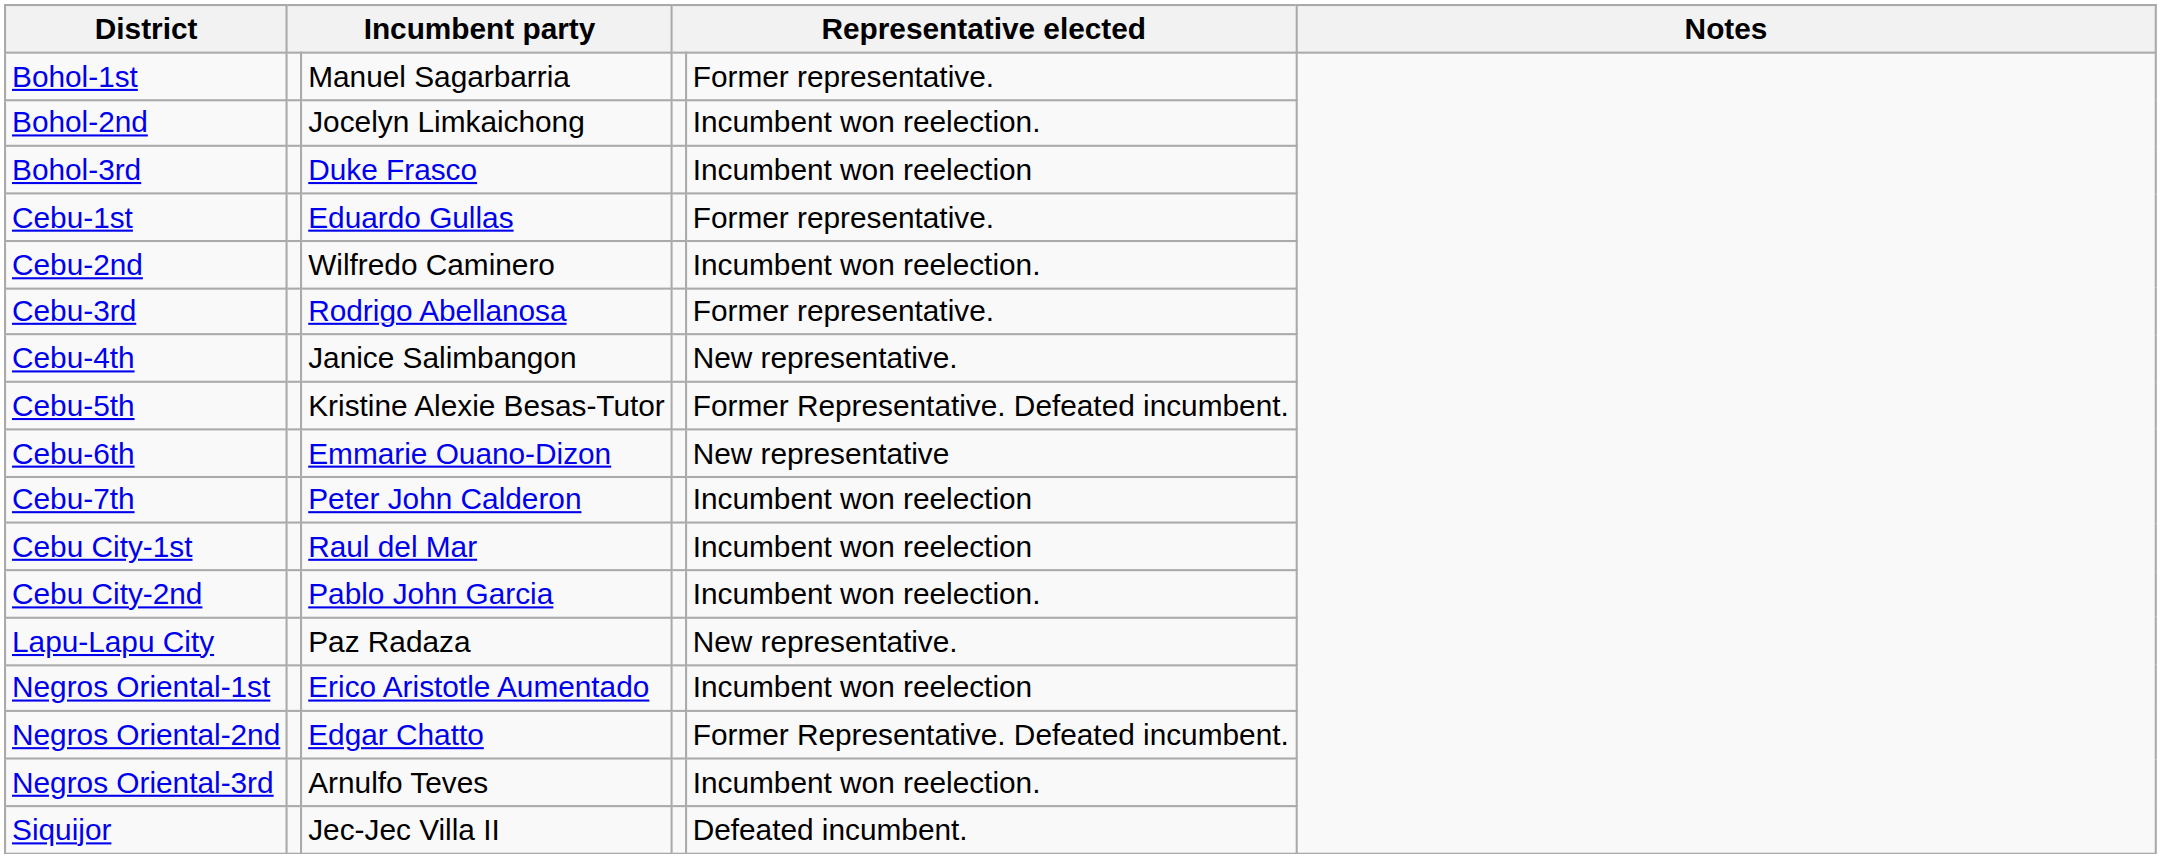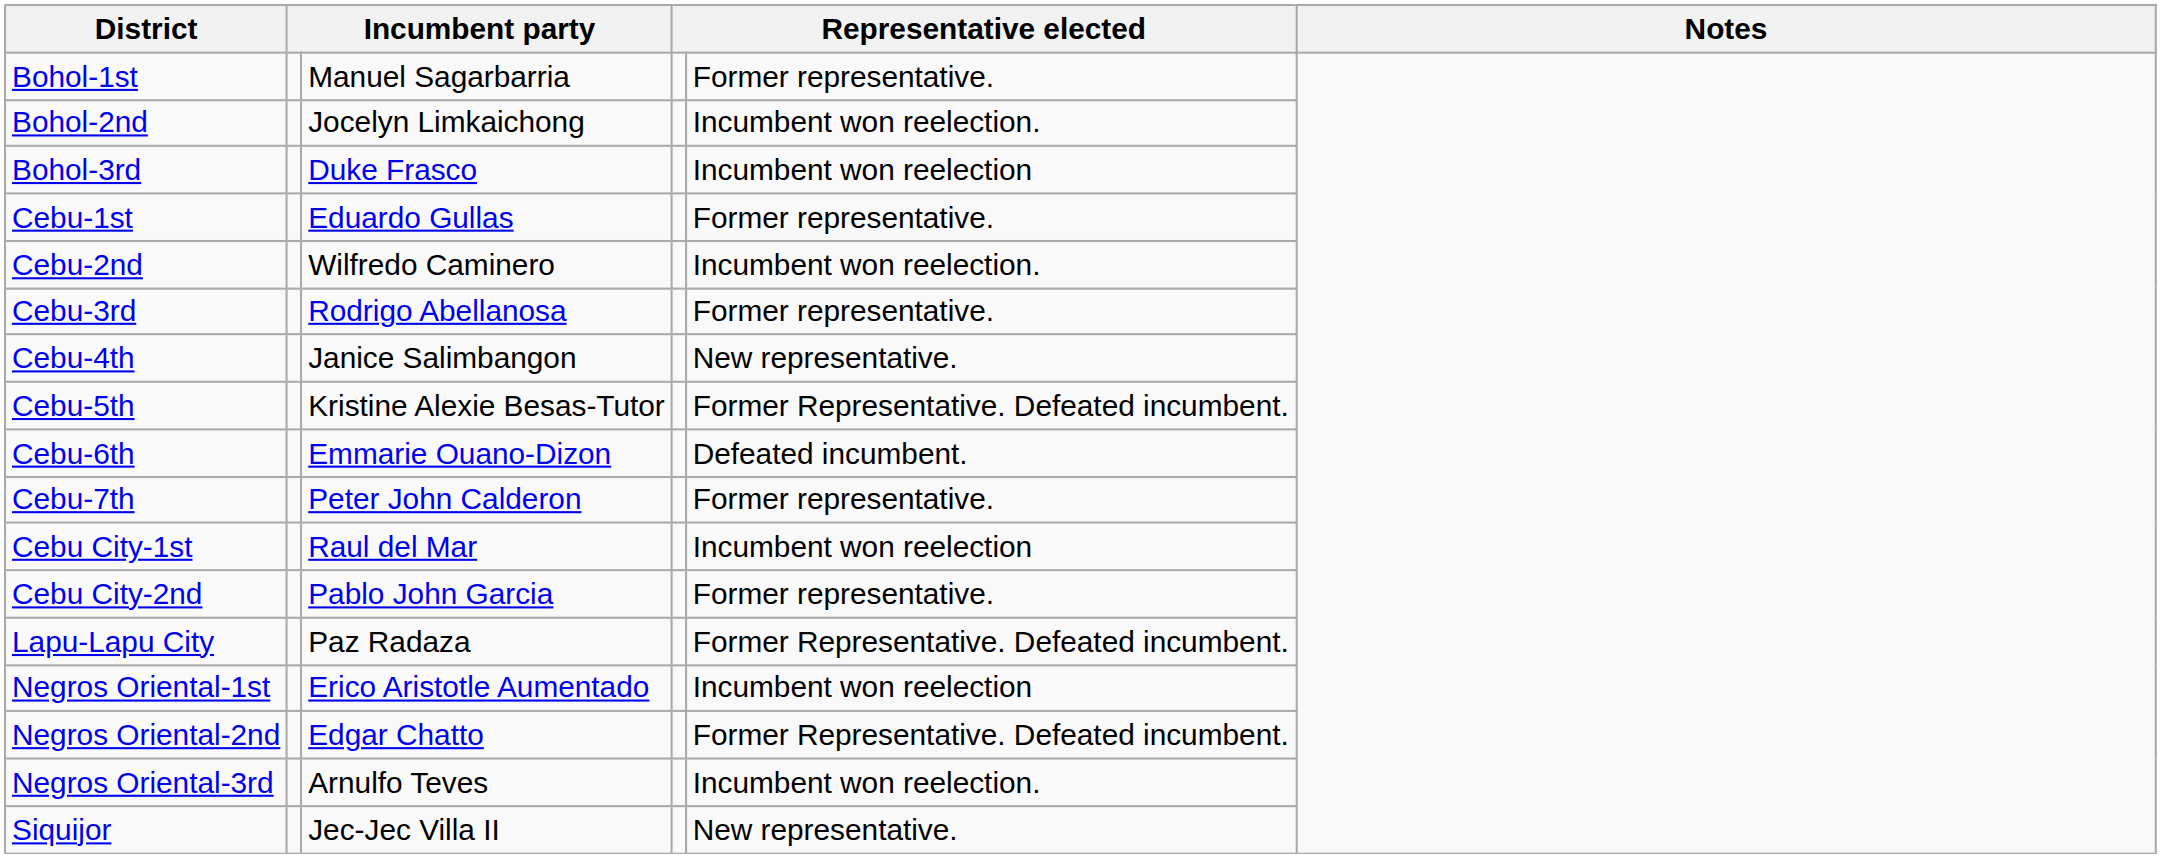 <table class=wikitable style="font-size:90%;">
 <tr>
 <th>District</th>
 <th colspan=2>Incumbent party</th>
 <th colspan=3>Representative elected</th>
 <th width=40%>Notes</th>
 </tr>
 <tr>
 <td><a href='#'>Bohol-1st</a></td>
 <td></td>
 <td>Manuel Sagarbarria</td>
 <td></td>
 <td>Former representative.</td>
 </tr>
 <tr>
 <td><a href='#'>Bohol-2nd</a></td>
 <td></td>
 <td>Jocelyn Limkaichong</td>
 <td></td>
 <td>Incumbent won reelection.</td>
 </tr>
 <tr>
 <td><a href='#'>Bohol-3rd</a></td>
 <td></td>
 <td><a href='#'>Duke Frasco</a></td>
 <td></td>
 <td>Incumbent won reelection</td>
 </tr>
 <tr>
 <td><a href='#'>Cebu-1st</a></td>
 <td></td>
 <td><a href='#'>Eduardo Gullas</a></td>
 <td></td>
 <td>Former representative.</td>
 </tr>
 <tr>
 <td><a href='#'>Cebu-2nd</a></td>
 <td></td>
 <td>Wilfredo Caminero</td>
 <td></td>
 <td>Incumbent won reelection.</td>
 </tr>
 <tr>
 <td><a href='#'>Cebu-3rd</a></td>
 <td></td>
 <td><a href='#'>Rodrigo Abellanosa</a></td>
 <td></td>
 <td>Former representative.</td>
 </tr>
 <tr>
 <td><a href='#'>Cebu-4th</a></td>
 <td></td>
 <td>Janice Salimbangon</td>
 <td></td>
 <td>New representative.</td>
 </tr>
 <tr>
 <td><a href='#'>Cebu-5th</a></td>
 <td></td>
 <td>Kristine Alexie Besas-Tutor</td>
 <td></td>
 <td>Former Representative. Defeated incumbent.</td>
 </tr>
 <tr>
 <td><a href='#'>Cebu-6th</a></td>
 <td></td>
 <td><a href='#'>Emmarie Ouano-Dizon</a></td>
 <td></td>
-<td>New representative</td>
+<td>Defeated incumbent.</td>
 </tr>
 <tr>
 <td><a href='#'>Cebu-7th</a></td>
 <td></td>
 <td><a href='#'>Peter John Calderon</a></td>
 <td></td>
-<td>Incumbent won reelection</td>
+<td>Former representative.</td>
 </tr>
 <tr>
 <td><a href='#'>Cebu City-1st</a></td>
 <td></td>
 <td><a href='#'>Raul del Mar</a></td>
 <td></td>
 <td>Incumbent won reelection</td>
 </tr>
 <tr>
 <td><a href='#'>Cebu City-2nd</a></td>
 <td></td>
 <td><a href='#'>Pablo John Garcia</a></td>
 <td></td>
-<td>Incumbent won reelection.</td>
+<td>Former representative.</td>
 </tr>
 <tr>
 <td><a href='#'>Lapu-Lapu City</a></td>
 <td></td>
 <td>Paz Radaza</td>
 <td></td>
-<td>New representative.</td>
+<td>Former Representative. Defeated incumbent.</td>
 </tr>
 <tr>
 <td><a href='#'>Negros Oriental-1st</a></td>
 <td></td>
 <td><a href='#'>Erico Aristotle Aumentado</a></td>
 <td></td>
 <td>Incumbent won reelection</td>
 </tr>
 <tr>
 <td><a href='#'>Negros Oriental-2nd</a></td>
 <td></td>
 <td><a href='#'>Edgar Chatto</a></td>
 <td></td>
 <td>Former Representative. Defeated incumbent.</td>
 </tr>
 <tr>
 <td><a href='#'>Negros Oriental-3rd</a></td>
 <td></td>
 <td>Arnulfo Teves</td>
 <td></td>
 <td>Incumbent won reelection.</td>
 </tr>
 <tr>
 <td><a href='#'>Siquijor</a></td>
 <td></td>
 <td>Jec-Jec Villa II</td>
 <td></td>
-<td>Defeated incumbent.</td>
+<td>New representative.</td>
 </tr>
 </table>
